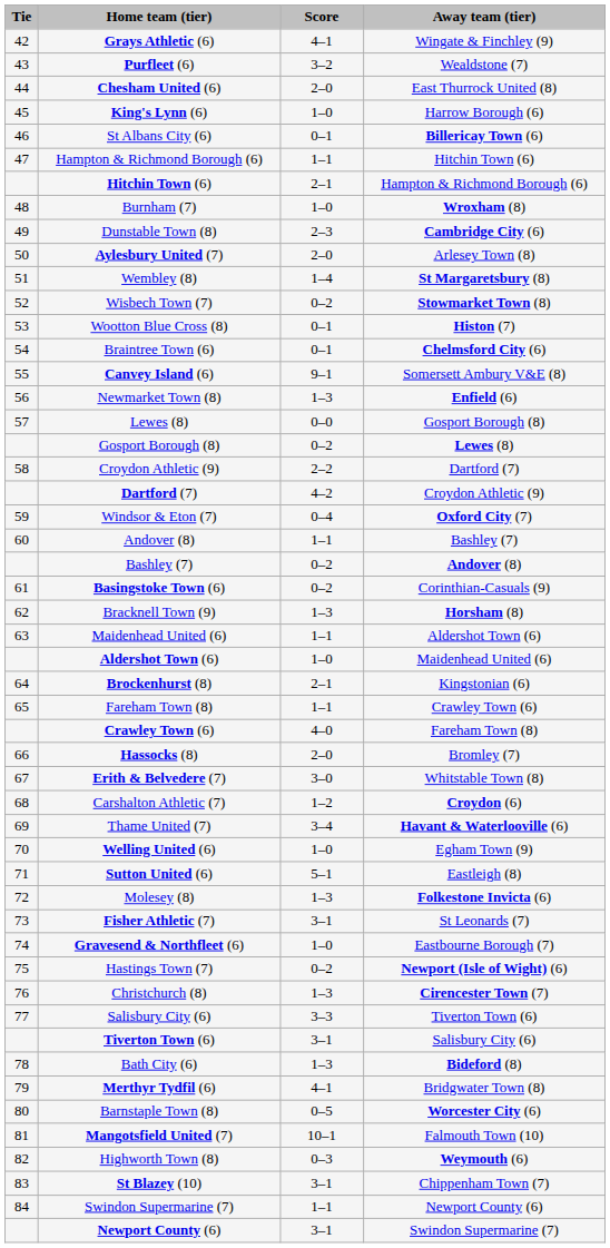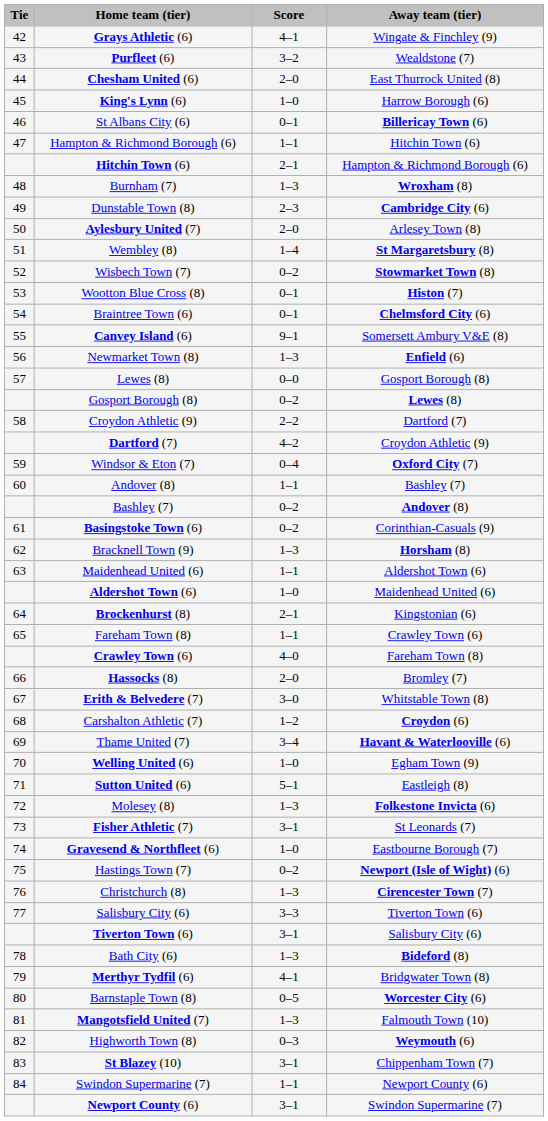 <table class="wikitable" style="width: 600px; background:WhiteSmoke; text-align:center; font-size:90%">
 <tr>
 <td scope="col" style="width:  5.00%; background:silver;"><strong>Tie</strong></td>
 <td scope="col" style="width: 36.25%; background:silver;"><strong>Home team (tier)</strong></td>
 <td scope="col" style="width: 12.50%; background:silver;"><strong>Score</strong></td>
 <td scope="col" style="width: 36.25%; background:silver;"><strong>Away team (tier)</strong></td>
 </tr>
 <tr>
 <td>42</td>
 <td><strong><a href='#'>Grays Athletic</a></strong> (6)</td>
 <td>4–1</td>
 <td><a href='#'>Wingate & Finchley</a> (9)</td>
 </tr>
 <tr>
 <td>43</td>
 <td><strong><a href='#'>Purfleet</a></strong> (6)</td>
 <td>3–2</td>
 <td><a href='#'>Wealdstone</a> (7)</td>
 </tr>
 <tr>
 <td>44</td>
 <td><strong><a href='#'>Chesham United</a></strong> (6)</td>
 <td>2–0</td>
 <td><a href='#'>East Thurrock United</a> (8)</td>
 </tr>
 <tr>
 <td>45</td>
 <td><strong><a href='#'>King's Lynn</a></strong> (6)</td>
 <td>1–0</td>
 <td><a href='#'>Harrow Borough</a> (6)</td>
 </tr>
 <tr>
 <td>46</td>
 <td><a href='#'>St Albans City</a> (6)</td>
 <td>0–1</td>
 <td><strong><a href='#'>Billericay Town</a></strong> (6)</td>
 </tr>
 <tr>
 <td>47</td>
 <td><a href='#'>Hampton & Richmond Borough</a> (6)</td>
 <td>1–1</td>
 <td><a href='#'>Hitchin Town</a> (6)</td>
 </tr>
 <tr>
 <td><em></em></td>
 <td><strong><a href='#'>Hitchin Town</a></strong> (6)</td>
 <td>2–1</td>
 <td><a href='#'>Hampton & Richmond Borough</a> (6)</td>
 </tr>
 <tr>
 <td>48</td>
 <td><a href='#'>Burnham</a> (7)</td>
-<td>1–0</td>
+<td>1–3</td>
 <td><strong><a href='#'>Wroxham</a></strong> (8)</td>
 </tr>
 <tr>
 <td>49</td>
 <td><a href='#'>Dunstable Town</a> (8)</td>
 <td>2–3</td>
 <td><strong><a href='#'>Cambridge City</a></strong> (6)</td>
 </tr>
 <tr>
 <td>50</td>
 <td><strong><a href='#'>Aylesbury United</a></strong> (7)</td>
 <td>2–0</td>
 <td><a href='#'>Arlesey Town</a> (8)</td>
 </tr>
 <tr>
 <td>51</td>
 <td><a href='#'>Wembley</a> (8)</td>
 <td>1–4</td>
 <td><strong><a href='#'>St Margaretsbury</a></strong> (8)</td>
 </tr>
 <tr>
 <td>52</td>
 <td><a href='#'>Wisbech Town</a> (7)</td>
 <td>0–2</td>
 <td><strong><a href='#'>Stowmarket Town</a></strong> (8)</td>
 </tr>
 <tr>
 <td>53</td>
 <td><a href='#'>Wootton Blue Cross</a> (8)</td>
 <td>0–1</td>
 <td><strong><a href='#'>Histon</a></strong> (7)</td>
 </tr>
 <tr>
 <td>54</td>
 <td><a href='#'>Braintree Town</a> (6)</td>
 <td>0–1</td>
 <td><strong><a href='#'>Chelmsford City</a></strong> (6)</td>
 </tr>
 <tr>
 <td>55</td>
 <td><strong><a href='#'>Canvey Island</a></strong> (6)</td>
 <td>9–1</td>
 <td><a href='#'>Somersett Ambury V&E</a> (8)</td>
 </tr>
 <tr>
 <td>56</td>
 <td><a href='#'>Newmarket Town</a> (8)</td>
 <td>1–3</td>
 <td><strong><a href='#'>Enfield</a></strong> (6)</td>
 </tr>
 <tr>
 <td>57</td>
 <td><a href='#'>Lewes</a> (8)</td>
 <td>0–0</td>
 <td><a href='#'>Gosport Borough</a> (8)</td>
 </tr>
 <tr>
 <td><em></em></td>
 <td><a href='#'>Gosport Borough</a> (8)</td>
 <td>0–2</td>
 <td><strong><a href='#'>Lewes</a></strong> (8)</td>
 </tr>
 <tr>
 <td>58</td>
 <td><a href='#'>Croydon Athletic</a> (9)</td>
 <td>2–2</td>
 <td><a href='#'>Dartford</a> (7)</td>
 </tr>
 <tr>
 <td><em></em></td>
 <td><strong><a href='#'>Dartford</a></strong> (7)</td>
 <td>4–2</td>
 <td><a href='#'>Croydon Athletic</a> (9)</td>
 </tr>
 <tr>
 <td>59</td>
 <td><a href='#'>Windsor & Eton</a> (7)</td>
 <td>0–4</td>
 <td><strong><a href='#'>Oxford City</a></strong> (7)</td>
 </tr>
 <tr>
 <td>60</td>
 <td><a href='#'>Andover</a> (8)</td>
 <td>1–1</td>
 <td><a href='#'>Bashley</a> (7)</td>
 </tr>
 <tr>
 <td><em></em></td>
 <td><a href='#'>Bashley</a> (7)</td>
 <td>0–2</td>
 <td><strong><a href='#'>Andover</a></strong> (8)</td>
 </tr>
 <tr>
 <td>61</td>
 <td><strong><a href='#'>Basingstoke Town</a></strong> (6)</td>
 <td>0–2</td>
 <td><a href='#'>Corinthian-Casuals</a> (9)</td>
 </tr>
 <tr>
 <td>62</td>
 <td><a href='#'>Bracknell Town</a> (9)</td>
 <td>1–3</td>
 <td><strong><a href='#'>Horsham</a></strong> (8)</td>
 </tr>
 <tr>
 <td>63</td>
 <td><a href='#'>Maidenhead United</a> (6)</td>
 <td>1–1</td>
 <td><a href='#'>Aldershot Town</a> (6)</td>
 </tr>
 <tr>
 <td><em></em></td>
 <td><strong><a href='#'>Aldershot Town</a></strong> (6)</td>
 <td>1–0</td>
 <td><a href='#'>Maidenhead United</a> (6)</td>
 </tr>
 <tr>
 <td>64</td>
 <td><strong><a href='#'>Brockenhurst</a></strong> (8)</td>
 <td>2–1</td>
 <td><a href='#'>Kingstonian</a> (6)</td>
 </tr>
 <tr>
 <td>65</td>
 <td><a href='#'>Fareham Town</a> (8)</td>
 <td>1–1</td>
 <td><a href='#'>Crawley Town</a> (6)</td>
 </tr>
 <tr>
 <td><em></em></td>
 <td><strong><a href='#'>Crawley Town</a></strong> (6)</td>
 <td>4–0</td>
 <td><a href='#'>Fareham Town</a> (8)</td>
 </tr>
 <tr>
 <td>66</td>
 <td><strong><a href='#'>Hassocks</a></strong> (8)</td>
 <td>2–0</td>
 <td><a href='#'>Bromley</a> (7)</td>
 </tr>
 <tr>
 <td>67</td>
 <td><strong><a href='#'>Erith & Belvedere</a></strong> (7)</td>
 <td>3–0</td>
 <td><a href='#'>Whitstable Town</a> (8)</td>
 </tr>
 <tr>
 <td>68</td>
 <td><a href='#'>Carshalton Athletic</a> (7)</td>
 <td>1–2</td>
 <td><strong><a href='#'>Croydon</a></strong> (6)</td>
 </tr>
 <tr>
 <td>69</td>
 <td><a href='#'>Thame United</a> (7)</td>
 <td>3–4</td>
 <td><strong><a href='#'>Havant & Waterlooville</a></strong> (6)</td>
 </tr>
 <tr>
 <td>70</td>
 <td><strong><a href='#'>Welling United</a></strong> (6)</td>
 <td>1–0</td>
 <td><a href='#'>Egham Town</a> (9)</td>
 </tr>
 <tr>
 <td>71</td>
 <td><strong><a href='#'>Sutton United</a></strong> (6)</td>
 <td>5–1</td>
 <td><a href='#'>Eastleigh</a> (8)</td>
 </tr>
 <tr>
 <td>72</td>
 <td><a href='#'>Molesey</a> (8)</td>
 <td>1–3</td>
 <td><strong><a href='#'>Folkestone Invicta</a></strong> (6)</td>
 </tr>
 <tr>
 <td>73</td>
 <td><strong><a href='#'>Fisher Athletic</a></strong> (7)</td>
 <td>3–1</td>
 <td><a href='#'>St Leonards</a> (7)</td>
 </tr>
 <tr>
 <td>74</td>
 <td><strong><a href='#'>Gravesend & Northfleet</a></strong> (6)</td>
 <td>1–0</td>
 <td><a href='#'>Eastbourne Borough</a> (7)</td>
 </tr>
 <tr>
 <td>75</td>
 <td><a href='#'>Hastings Town</a> (7)</td>
 <td>0–2</td>
 <td><strong><a href='#'>Newport (Isle of Wight)</a></strong> (6)</td>
 </tr>
 <tr>
 <td>76</td>
 <td><a href='#'>Christchurch</a> (8)</td>
 <td>1–3</td>
 <td><strong><a href='#'>Cirencester Town</a></strong> (7)</td>
 </tr>
 <tr>
 <td>77</td>
 <td><a href='#'>Salisbury City</a> (6)</td>
 <td>3–3</td>
 <td><a href='#'>Tiverton Town</a> (6)</td>
 </tr>
 <tr>
 <td><em></em></td>
 <td><strong><a href='#'>Tiverton Town</a></strong> (6)</td>
 <td>3–1</td>
 <td><a href='#'>Salisbury City</a> (6)</td>
 </tr>
 <tr>
 <td>78</td>
 <td><a href='#'>Bath City</a> (6)</td>
 <td>1–3</td>
 <td><strong><a href='#'>Bideford</a></strong> (8)</td>
 </tr>
 <tr>
 <td>79</td>
 <td><strong><a href='#'>Merthyr Tydfil</a></strong> (6)</td>
 <td>4–1</td>
 <td><a href='#'>Bridgwater Town</a> (8)</td>
 </tr>
 <tr>
 <td>80</td>
 <td><a href='#'>Barnstaple Town</a> (8)</td>
 <td>0–5</td>
 <td><strong><a href='#'>Worcester City</a></strong> (6)</td>
 </tr>
 <tr>
 <td>81</td>
 <td><strong><a href='#'>Mangotsfield United</a></strong> (7)</td>
-<td>10–1</td>
+<td>1–3</td>
 <td><a href='#'>Falmouth Town</a> (10)</td>
 </tr>
 <tr>
 <td>82</td>
 <td><a href='#'>Highworth Town</a> (8)</td>
 <td>0–3</td>
 <td><strong><a href='#'>Weymouth</a></strong> (6)</td>
 </tr>
 <tr>
 <td>83</td>
 <td><strong><a href='#'>St Blazey</a></strong> (10)</td>
 <td>3–1</td>
 <td><a href='#'>Chippenham Town</a> (7)</td>
 </tr>
 <tr>
 <td>84</td>
 <td><a href='#'>Swindon Supermarine</a> (7)</td>
 <td>1–1</td>
 <td><a href='#'>Newport County</a> (6)</td>
 </tr>
 <tr>
 <td><em></em></td>
 <td><strong><a href='#'>Newport County</a></strong> (6)</td>
 <td>3–1</td>
 <td><a href='#'>Swindon Supermarine</a> (7)</td>
 </tr>
 </table>
